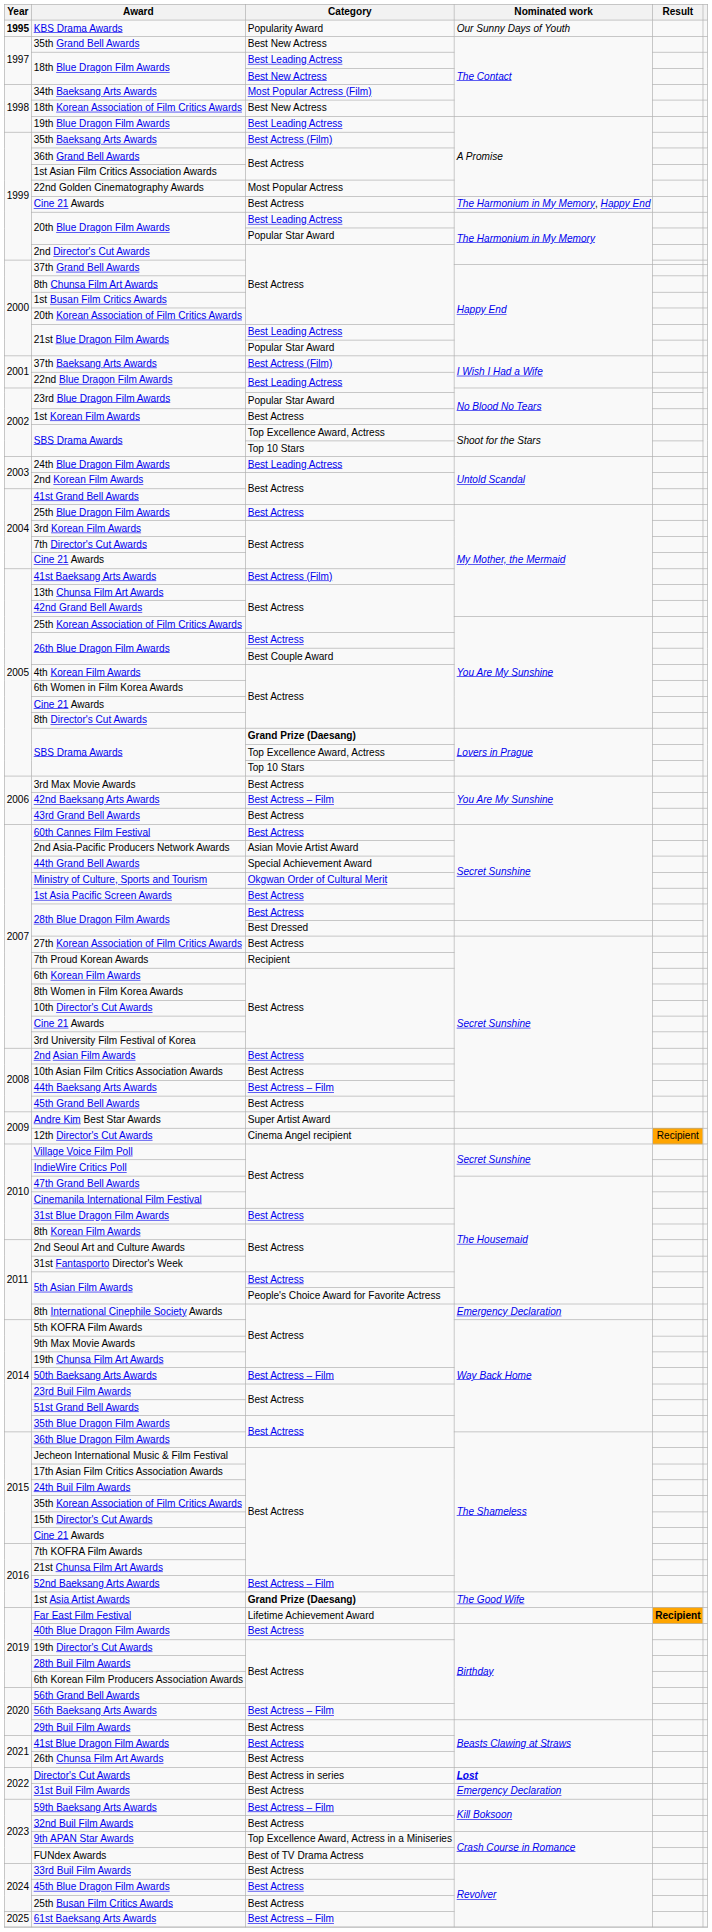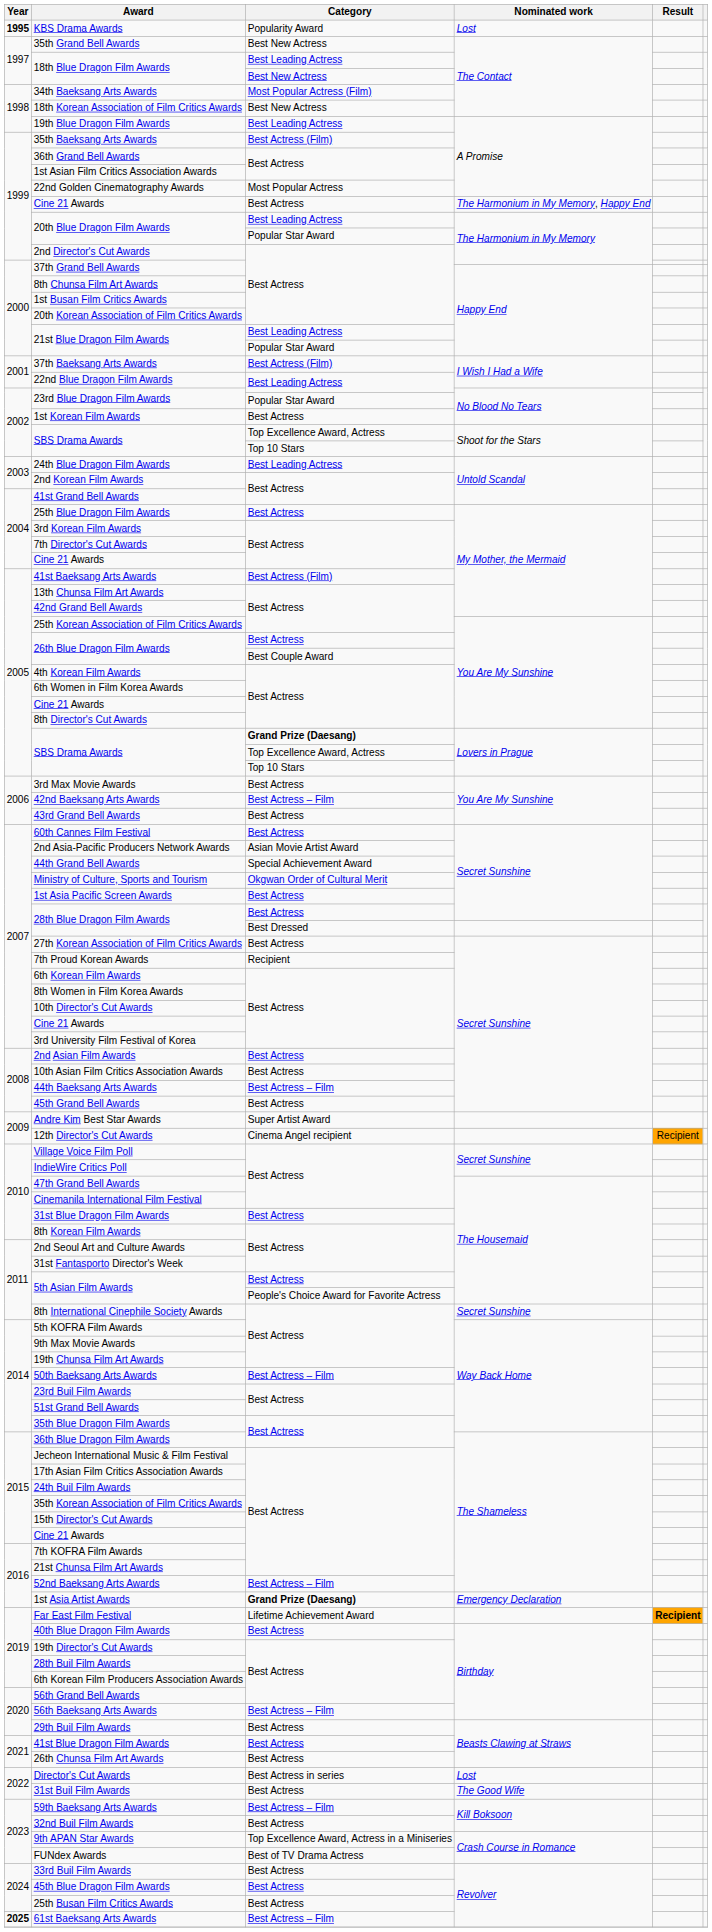 <table class="wikitable sortable">
 <tr>
 <th scope="col">Year</th>
 <th>Award</th>
 <th scope="col">Category</th>
 <th>Nominated work</th>
 <th scope="col">Result</th>
 <th scope="col" class="unsortable"></th>
 </tr>
 <tr>
 <td><strong>1995</strong></td>
 <td><a href='#'>KBS Drama Awards</a></td>
 <td>Popularity Award</td>
-<td><em>Our Sunny Days of Youth</em></td>
+<td><em><a href='#'>Lost</a></em></td>
 <td></td>
 <td></td>
 </tr>
 <tr>
 <td rowspan="3">1997</td>
 <td>35th <a href='#'>Grand Bell Awards</a></td>
 <td>Best New Actress</td>
 <td rowspan="5"><em><a href='#'>The Contact</a></em></td>
 <td></td>
 <td></td>
 </tr>
 <tr>
 <td rowspan="2">18th <a href='#'>Blue Dragon Film Awards</a></td>
 <td><a href='#'>Best Leading Actress</a></td>
 <td></td>
 <td rowspan="2"></td>
 </tr>
 <tr>
 <td><a href='#'>Best New Actress</a></td>
 <td></td>
 </tr>
 <tr>
 <td rowspan="3">1998</td>
 <td>34th <a href='#'>Baeksang Arts Awards</a></td>
 <td><a href='#'>Most Popular Actress (Film)</a></td>
 <td></td>
 <td></td>
 </tr>
 <tr>
 <td>18th <a href='#'>Korean Association of Film Critics Awards</a></td>
 <td>Best New Actress</td>
 <td></td>
 <td></td>
 </tr>
 <tr>
 <td>19th <a href='#'>Blue Dragon Film Awards</a></td>
 <td><a href='#'>Best Leading Actress</a></td>
 <td rowspan="5"><em>A Promise</em></td>
 <td></td>
 <td></td>
 </tr>
 <tr>
 <td rowspan="8">1999</td>
 <td>35th <a href='#'>Baeksang Arts Awards</a></td>
 <td><a href='#'>Best Actress (Film)</a></td>
 <td></td>
 <td></td>
 </tr>
 <tr>
 <td>36th <a href='#'>Grand Bell Awards</a></td>
 <td rowspan="2">Best Actress</td>
 <td></td>
 <td></td>
 </tr>
 <tr>
 <td>1st Asian Film Critics Association Awards</td>
 <td></td>
 <td></td>
 </tr>
 <tr>
 <td>22nd Golden Cinematography Awards</td>
 <td>Most Popular Actress</td>
 <td></td>
 <td></td>
 </tr>
 <tr>
 <td><a href='#'>Cine 21</a> Awards</td>
 <td>Best Actress</td>
 <td><em><a href='#'>The Harmonium in My Memory</a></em>, <em><a href='#'>Happy End</a></em></td>
 <td></td>
 <td></td>
 </tr>
 <tr>
 <td rowspan="2">20th <a href='#'>Blue Dragon Film Awards</a></td>
 <td><a href='#'>Best Leading Actress</a></td>
 <td rowspan="4"><em><a href='#'>The Harmonium in My Memory</a></em></td>
 <td></td>
 <td></td>
 </tr>
 <tr>
 <td>Popular Star Award</td>
 <td></td>
 <td></td>
 </tr>
 <tr>
 <td>2nd <a href='#'>Director's Cut Awards</a></td>
 <td rowspan="6">Best Actress</td>
 <td></td>
 <td></td>
 </tr>
 <tr>
 <td rowspan="7">2000</td>
 <td rowspan="2">37th <a href='#'>Grand Bell Awards</a></td>
 <td></td>
 <td></td>
 </tr>
 <tr>
 <td rowspan="6"><em><a href='#'>Happy End</a></em></td>
 <td></td>
 <td></td>
 </tr>
 <tr>
 <td>8th <a href='#'>Chunsa Film Art Awards</a></td>
 <td></td>
 <td></td>
 </tr>
 <tr>
 <td>1st <a href='#'>Busan Film Critics Awards</a></td>
 <td></td>
 <td></td>
 </tr>
 <tr>
 <td>20th <a href='#'>Korean Association of Film Critics Awards</a></td>
 <td></td>
 <td></td>
 </tr>
 <tr>
 <td rowspan="2">21st <a href='#'>Blue Dragon Film Awards</a></td>
 <td><a href='#'>Best Leading Actress</a></td>
 <td></td>
 <td></td>
 </tr>
 <tr>
 <td>Popular Star Award</td>
 <td></td>
 <td></td>
 </tr>
 <tr>
 <td rowspan="2">2001</td>
 <td>37th <a href='#'>Baeksang Arts Awards</a></td>
 <td><a href='#'>Best Actress (Film)</a></td>
 <td rowspan="2"><em><a href='#'>I Wish I Had a Wife</a></em></td>
 <td></td>
 <td></td>
 </tr>
 <tr>
 <td>22nd <a href='#'>Blue Dragon Film Awards</a></td>
 <td rowspan="2"><a href='#'>Best Leading Actress</a></td>
 <td></td>
 <td></td>
 </tr>
 <tr>
 <td rowspan="5">2002</td>
 <td rowspan="2">23rd <a href='#'>Blue Dragon Film Awards</a></td>
 <td rowspan="3"><em><a href='#'>No Blood No Tears</a></em></td>
 <td></td>
 <td rowspan="2"></td>
 </tr>
 <tr>
 <td>Popular Star Award</td>
 <td></td>
 </tr>
 <tr>
 <td>1st <a href='#'>Korean Film Awards</a></td>
 <td>Best Actress</td>
 <td></td>
 <td></td>
 </tr>
 <tr>
 <td rowspan="2"><a href='#'>SBS Drama Awards</a></td>
 <td>Top Excellence Award, Actress</td>
 <td rowspan="2"><em>Shoot for the Stars</em></td>
 <td></td>
 <td rowspan="2"></td>
 </tr>
 <tr>
 <td>Top 10 Stars</td>
 <td></td>
 </tr>
 <tr>
 <td rowspan="2">2003</td>
 <td>24th <a href='#'>Blue Dragon Film Awards</a></td>
 <td><a href='#'>Best Leading Actress</a></td>
 <td rowspan="3"><em><a href='#'>Untold Scandal</a></em></td>
 <td></td>
 <td></td>
 </tr>
 <tr>
 <td>2nd <a href='#'>Korean Film Awards</a></td>
 <td rowspan="2">Best Actress</td>
 <td></td>
 <td></td>
 </tr>
 <tr>
 <td rowspan="5">2004</td>
 <td><a href='#'>41st Grand Bell Awards</a></td>
 <td></td>
 <td></td>
 </tr>
 <tr>
 <td>25th <a href='#'>Blue Dragon Film Awards</a></td>
 <td><a href='#'>Best Actress</a></td>
 <td rowspan="7"><em><a href='#'>My Mother, the Mermaid</a></em></td>
 <td></td>
 <td></td>
 </tr>
 <tr>
 <td>3rd <a href='#'>Korean Film Awards</a></td>
 <td rowspan="3">Best Actress</td>
 <td></td>
 <td></td>
 </tr>
 <tr>
 <td>7th <a href='#'>Director's Cut Awards</a></td>
 <td></td>
 <td></td>
 </tr>
 <tr>
 <td><a href='#'>Cine 21</a> Awards</td>
 <td></td>
 <td></td>
 </tr>
 <tr>
 <td rowspan="13">2005</td>
 <td><a href='#'>41st Baeksang Arts Awards</a></td>
 <td><a href='#'>Best Actress (Film)</a></td>
 <td></td>
 <td></td>
 </tr>
 <tr>
 <td>13th <a href='#'>Chunsa Film Art Awards</a></td>
 <td rowspan="3">Best Actress</td>
 <td></td>
 <td></td>
 </tr>
 <tr>
 <td><a href='#'>42nd Grand Bell Awards</a></td>
 <td></td>
 <td></td>
 </tr>
 <tr>
 <td>25th <a href='#'>Korean Association of Film Critics Awards</a></td>
 <td rowspan="7"><em><a href='#'>You Are My Sunshine</a></em></td>
 <td></td>
 <td></td>
 </tr>
 <tr>
 <td rowspan="2"><a href='#'>26th Blue Dragon Film Awards</a></td>
 <td><a href='#'>Best Actress</a></td>
 <td></td>
 <td rowspan="2"><br></td>
 </tr>
 <tr>
 <td>Best Couple Award </td>
 <td></td>
 </tr>
 <tr>
 <td>4th <a href='#'>Korean Film Awards</a></td>
 <td rowspan="4">Best Actress</td>
 <td></td>
 <td></td>
 </tr>
 <tr>
 <td>6th Women in Film Korea Awards</td>
 <td></td>
 <td></td>
 </tr>
 <tr>
 <td><a href='#'>Cine 21</a> Awards</td>
 <td></td>
 <td></td>
 </tr>
 <tr>
 <td>8th <a href='#'>Director's Cut Awards</a></td>
 <td></td>
 <td></td>
 </tr>
 <tr>
 <td rowspan="3"><a href='#'>SBS Drama Awards</a></td>
 <td><strong>Grand Prize (Daesang)</strong></td>
 <td rowspan="3"><em><a href='#'>Lovers in Prague</a></em></td>
 <td></td>
 <td rowspan="3"></td>
 </tr>
 <tr>
 <td>Top Excellence Award, Actress</td>
 <td></td>
 </tr>
 <tr>
 <td>Top 10 Stars</td>
 <td></td>
 </tr>
 <tr>
 <td rowspan="3">2006</td>
 <td>3rd Max Movie Awards</td>
 <td>Best Actress</td>
 <td rowspan="3"><em><a href='#'>You Are My Sunshine</a></em></td>
 <td></td>
 <td></td>
 </tr>
 <tr>
 <td><a href='#'>42nd Baeksang Arts Awards</a></td>
 <td><a href='#'>Best Actress – Film</a></td>
 <td></td>
 <td></td>
 </tr>
 <tr>
 <td><a href='#'>43rd Grand Bell Awards</a></td>
 <td>Best Actress</td>
 <td></td>
 <td></td>
 </tr>
 <tr>
 <td rowspan="14">2007</td>
 <td><a href='#'>60th Cannes Film Festival</a></td>
 <td><a href='#'>Best Actress</a></td>
 <td rowspan="6"><em><a href='#'>Secret Sunshine</a></em></td>
 <td></td>
 <td></td>
 </tr>
 <tr>
 <td>2nd Asia-Pacific Producers Network Awards</td>
 <td>Asian Movie Artist Award</td>
 <td></td>
 <td></td>
 </tr>
 <tr>
 <td><a href='#'>44th Grand Bell Awards</a></td>
 <td>Special Achievement Award</td>
 <td></td>
 <td></td>
 </tr>
 <tr>
 <td><a href='#'>Ministry of Culture, Sports and Tourism</a></td>
 <td><a href='#'>Okgwan Order of Cultural Merit</a></td>
 <td></td>
 <td></td>
 </tr>
 <tr>
 <td><a href='#'>1st Asia Pacific Screen Awards</a></td>
 <td><a href='#'>Best Actress</a></td>
 <td></td>
 <td></td>
 </tr>
 <tr>
 <td rowspan="2"><a href='#'>28th Blue Dragon Film Awards</a></td>
 <td><a href='#'>Best Actress</a></td>
 <td></td>
 <td rowspan="2"></td>
 </tr>
 <tr>
 <td>Best Dressed</td>
 <td></td>
 <td></td>
 </tr>
 <tr>
 <td>27th <a href='#'>Korean Association of Film Critics Awards</a></td>
 <td>Best Actress</td>
 <td rowspan="11"><em><a href='#'>Secret Sunshine</a></em></td>
 <td></td>
 <td></td>
 </tr>
 <tr>
 <td>7th Proud Korean Awards</td>
 <td>Recipient </td>
 <td></td>
 <td></td>
 </tr>
 <tr>
 <td>6th <a href='#'>Korean Film Awards</a></td>
 <td rowspan="5">Best Actress</td>
 <td></td>
 <td></td>
 </tr>
 <tr>
 <td>8th Women in Film Korea Awards</td>
 <td></td>
 <td></td>
 </tr>
 <tr>
 <td>10th <a href='#'>Director's Cut Awards</a></td>
 <td></td>
 <td></td>
 </tr>
 <tr>
 <td><a href='#'>Cine 21</a> Awards</td>
 <td></td>
 <td></td>
 </tr>
 <tr>
 <td>3rd University Film Festival of Korea</td>
 <td></td>
 <td></td>
 </tr>
 <tr>
 <td rowspan="4">2008</td>
 <td><a href='#'>2nd</a> <a href='#'>Asian Film Awards</a></td>
 <td><a href='#'>Best Actress</a></td>
 <td></td>
 <td></td>
 </tr>
 <tr>
 <td>10th Asian Film Critics Association Awards</td>
 <td>Best Actress</td>
 <td></td>
 <td></td>
 </tr>
 <tr>
 <td><a href='#'>44th Baeksang Arts Awards</a></td>
 <td><a href='#'>Best Actress – Film</a></td>
 <td></td>
 <td></td>
 </tr>
 <tr>
 <td><a href='#'>45th Grand Bell Awards</a></td>
 <td>Best Actress</td>
 <td></td>
 <td></td>
 </tr>
 <tr>
 <td rowspan="2">2009</td>
 <td><a href='#'>Andre Kim</a> Best Star Awards</td>
 <td>Super Artist Award</td>
 <td></td>
 <td></td>
 <td></td>
 </tr>
 <tr>
 <td>12th <a href='#'>Director's Cut Awards</a></td>
 <td>Cinema Angel recipient</td>
 <td></td>
 <td style="background: orange" align= "center">Recipient</td>
 <td></td>
 </tr>
 <tr>
 <td rowspan="6">2010</td>
 <td><a href='#'>Village Voice Film Poll</a></td>
 <td rowspan="4">Best Actress</td>
 <td rowspan="2"><em><a href='#'>Secret Sunshine</a></em></td>
 <td></td>
 <td></td>
 </tr>
 <tr>
 <td><a href='#'>IndieWire Critics Poll</a></td>
 <td></td>
 <td></td>
 </tr>
 <tr>
 <td><a href='#'>47th Grand Bell Awards</a></td>
 <td rowspan="8"><em><a href='#'>The Housemaid</a></em></td>
 <td></td>
 <td></td>
 </tr>
 <tr>
 <td><a href='#'>Cinemanila International Film Festival</a></td>
 <td></td>
 <td></td>
 </tr>
 <tr>
 <td><a href='#'>31st Blue Dragon Film Awards</a></td>
 <td><a href='#'>Best Actress</a></td>
 <td></td>
 <td></td>
 </tr>
 <tr>
 <td>8th <a href='#'>Korean Film Awards</a></td>
 <td rowspan="3">Best Actress</td>
 <td></td>
 <td></td>
 </tr>
 <tr>
 <td rowspan="5">2011</td>
 <td>2nd Seoul Art and Culture Awards</td>
 <td></td>
 <td></td>
 </tr>
 <tr>
 <td>31st <a href='#'>Fantasporto</a> Director's Week</td>
 <td></td>
 <td></td>
 </tr>
 <tr>
 <td rowspan="2"><a href='#'>5th Asian Film Awards</a></td>
 <td><a href='#'>Best Actress</a></td>
 <td></td>
 <td rowspan="2"></td>
 </tr>
 <tr>
 <td>People's Choice Award for Favorite Actress</td>
 <td></td>
 </tr>
 <tr>
 <td>8th <a href='#'>International Cinephile Society</a> Awards</td>
 <td rowspan="4">Best Actress</td>
-<td><em><a href='#'>Emergency Declaration</a></em></td>
+<td><em><a href='#'>Secret Sunshine</a></em></td>
 <td></td>
 <td></td>
 </tr>
 <tr>
 <td rowspan="7">2014</td>
 <td>5th KOFRA  Film Awards</td>
 <td rowspan="7"><em><a href='#'>Way Back Home</a></em></td>
 <td></td>
 <td></td>
 </tr>
 <tr>
 <td>9th Max Movie Awards</td>
 <td></td>
 <td></td>
 </tr>
 <tr>
 <td>19th <a href='#'>Chunsa Film Art Awards</a></td>
 <td></td>
 <td></td>
 </tr>
 <tr>
 <td><a href='#'>50th Baeksang Arts Awards</a></td>
 <td><a href='#'>Best Actress – Film</a></td>
 <td></td>
 <td></td>
 </tr>
 <tr>
 <td><a href='#'>23rd Buil Film Awards</a></td>
 <td rowspan="2">Best Actress</td>
 <td></td>
 <td></td>
 </tr>
 <tr>
 <td><a href='#'>51st Grand Bell Awards</a></td>
 <td></td>
 <td></td>
 </tr>
 <tr>
 <td><a href='#'>35th Blue Dragon Film Awards</a></td>
 <td rowspan="2"><a href='#'>Best Actress</a></td>
 <td></td>
 <td></td>
 </tr>
 <tr>
 <td rowspan="7">2015</td>
 <td><a href='#'>36th Blue Dragon Film Awards</a></td>
 <td rowspan="10"><em><a href='#'>The Shameless</a></em></td>
 <td></td>
 <td></td>
 </tr>
 <tr>
 <td>Jecheon International Music & Film Festival</td>
 <td rowspan="8">Best Actress</td>
 <td></td>
 <td></td>
 </tr>
 <tr>
 <td>17th Asian Film Critics Association Awards</td>
 <td></td>
 <td></td>
 </tr>
 <tr>
 <td><a href='#'>24th Buil Film Awards</a></td>
 <td></td>
 <td></td>
 </tr>
 <tr>
 <td>35th <a href='#'>Korean Association of Film Critics Awards</a></td>
 <td></td>
 <td></td>
 </tr>
 <tr>
 <td>15th <a href='#'>Director's Cut Awards</a></td>
 <td></td>
 <td></td>
 </tr>
 <tr>
 <td><a href='#'>Cine 21</a> Awards</td>
 <td></td>
 <td></td>
 </tr>
 <tr>
 <td rowspan="4">2016</td>
 <td>7th KOFRA  Film Awards</td>
 <td></td>
 <td></td>
 </tr>
 <tr>
 <td>21st <a href='#'>Chunsa Film Art Awards</a></td>
 <td></td>
 <td></td>
 </tr>
 <tr>
 <td><a href='#'>52nd Baeksang Arts Awards</a></td>
 <td><a href='#'>Best Actress – Film</a></td>
 <td></td>
 <td></td>
 </tr>
 <tr>
 <td>1st <a href='#'>Asia Artist Awards</a></td>
 <td><strong>Grand Prize (Daesang)</strong></td>
-<td><em><a href='#'>The Good Wife</a></em></td>
+<td><em><a href='#'>Emergency Declaration</a></em></td>
 <td></td>
 <td></td>
 </tr>
 <tr>
 <td rowspan="5">2019</td>
 <td><a href='#'>Far East Film Festival</a></td>
 <td>Lifetime Achievement Award</td>
 <td></td>
 <td style="background: orange" align= "center"><strong>Recipient</strong></td>
 <td></td>
 </tr>
 <tr>
 <td><a href='#'>40th Blue Dragon Film Awards</a></td>
 <td><a href='#'>Best Actress</a></td>
 <td rowspan="6"><em><a href='#'>Birthday</a></em></td>
 <td></td>
 <td></td>
 </tr>
 <tr>
 <td>19th <a href='#'>Director's Cut Awards</a></td>
 <td rowspan="4">Best Actress</td>
 <td></td>
 <td></td>
 </tr>
 <tr>
 <td><a href='#'>28th Buil Film Awards</a></td>
 <td></td>
 <td></td>
 </tr>
 <tr>
 <td>6th Korean Film Producers Association Awards</td>
 <td></td>
 <td></td>
 </tr>
 <tr>
 <td rowspan="3">2020</td>
 <td><a href='#'>56th Grand Bell Awards</a></td>
 <td></td>
 <td></td>
 </tr>
 <tr>
 <td><a href='#'>56th Baeksang Arts Awards</a></td>
 <td><a href='#'>Best Actress – Film</a></td>
 <td></td>
 <td></td>
 </tr>
 <tr>
 <td><a href='#'>29th Buil Film Awards</a></td>
 <td>Best Actress</td>
 <td rowspan="3"><em><a href='#'>Beasts Clawing at Straws</a></em></td>
 <td></td>
 <td></td>
 </tr>
 <tr>
 <td rowspan="2">2021</td>
 <td><a href='#'>41st Blue Dragon Film Awards</a></td>
 <td><a href='#'>Best Actress</a></td>
 <td></td>
 <td></td>
 </tr>
 <tr>
 <td>26th <a href='#'>Chunsa Film Art Awards</a></td>
 <td>Best Actress</td>
 <td></td>
 <td></td>
 </tr>
 <tr>
 <td rowspan="2">2022</td>
 <td><a href='#'>Director's Cut Awards</a></td>
 <td>Best Actress in series</td>
-<td><strong><em><a href='#'>Lost</a></em></strong></td>
+<td><em><a href='#'>Lost</a></em></td>
 <td></td>
 <td></td>
 </tr>
 <tr>
 <td><a href='#'>31st Buil Film Awards</a></td>
 <td>Best Actress</td>
-<td><em><a href='#'>Emergency Declaration</a></em></td>
+<td><em><a href='#'>The Good Wife</a></em></td>
 <td></td>
 <td></td>
 </tr>
 <tr>
 <td rowspan="4">2023</td>
 <td><a href='#'>59th Baeksang Arts Awards</a></td>
 <td><a href='#'>Best Actress – Film</a></td>
 <td rowspan="2"><em><a href='#'>Kill Boksoon</a></em></td>
 <td></td>
 <td></td>
 </tr>
 <tr>
 <td><a href='#'>32nd Buil Film Awards</a></td>
 <td>Best Actress</td>
 <td></td>
 <td></td>
 </tr>
 <tr>
 <td><a href='#'>9th APAN Star Awards</a></td>
 <td>Top Excellence Award, Actress in a Miniseries</td>
 <td rowspan="2"><em><a href='#'>Crash Course in Romance</a></em></td>
 <td></td>
 <td></td>
 </tr>
 <tr>
 <td>FUNdex Awards</td>
 <td>Best of TV Drama Actress</td>
 <td></td>
 <td></td>
 </tr>
 <tr>
 <td rowspan="3">2024</td>
 <td><a href='#'>33rd Buil Film Awards</a></td>
 <td>Best Actress</td>
 <td rowspan="4"><em><a href='#'>Revolver</a></em></td>
 <td></td>
 <td></td>
 </tr>
 <tr>
 <td><a href='#'>45th Blue Dragon Film Awards</a></td>
 <td><a href='#'>Best Actress</a></td>
 <td></td>
 <td></td>
 </tr>
 <tr>
 <td>25th <a href='#'>Busan Film Critics Awards</a></td>
 <td>Best Actress</td>
 <td></td>
 <td></td>
 </tr>
 <tr>
-<td rowspan="1">2025</td>
+<td rowspan="1"><strong>2025</strong></td>
 <td><a href='#'>61st Baeksang Arts Awards</a></td>
 <td><a href='#'>Best Actress – Film</a></td>
 <td></td>
 <td></td>
 </tr>
 <tr>
 </tr>
 </table>
